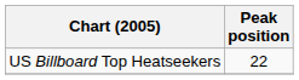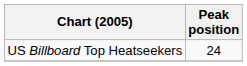 <table class="wikitable">
 <tr>
 <th>Chart (2005)</th>
 <th>Peak<br>position</th>
 </tr>
 <tr>
 <td>US <em>Billboard</em> Top Heatseekers</td>
-<td align="center">22</td>
+<td align="center">24</td>
 </tr>
 <tr>
 </tr>
 </table>
